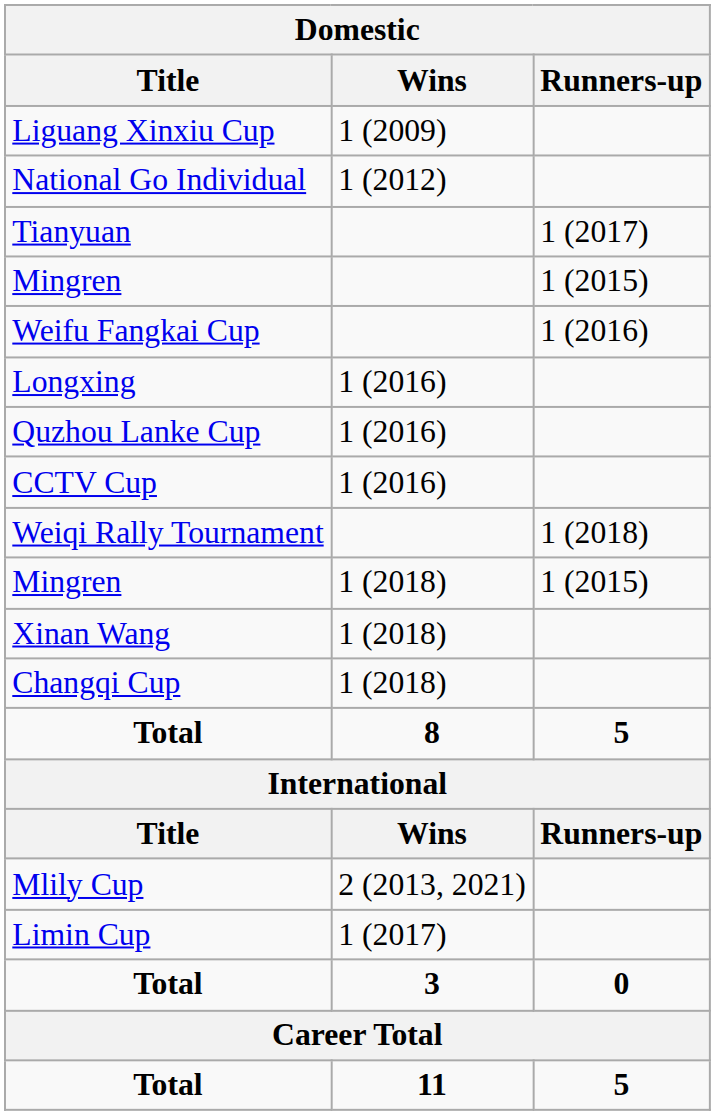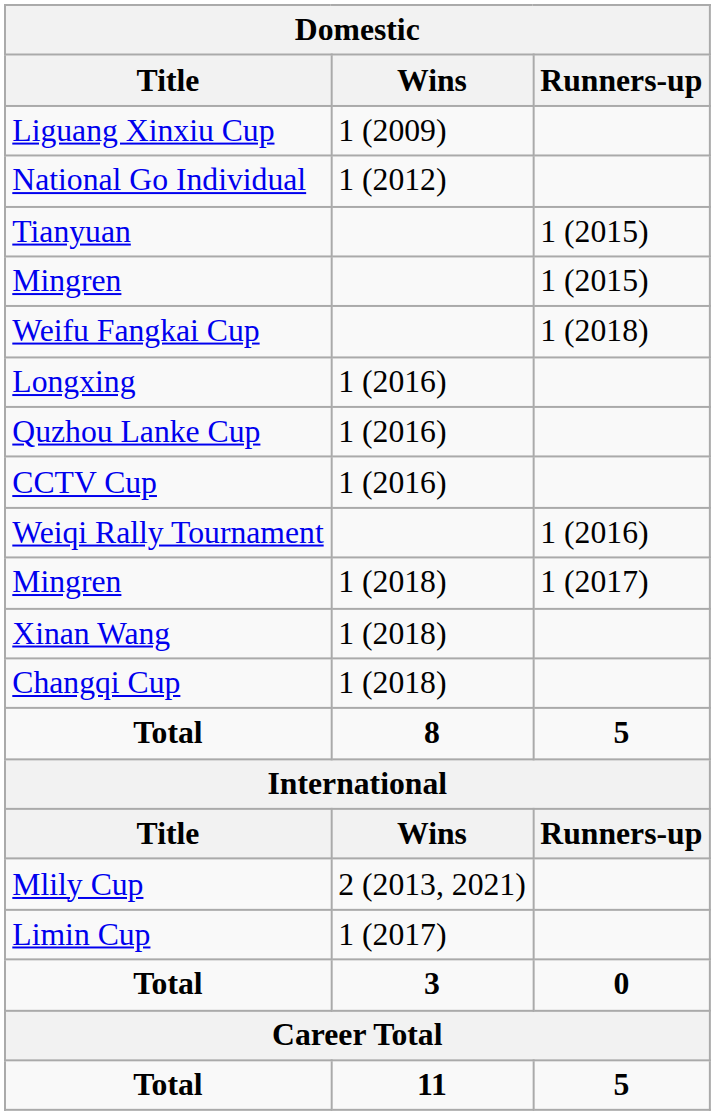 <table class="wikitable">
 <tr>
 <th colspan=3>Domestic</th>
 </tr>
 <tr>
 <th>Title</th>
 <th>Wins</th>
 <th>Runners-up</th>
 </tr>
 <tr>
 <td><a href='#'>Liguang Xinxiu Cup</a></td>
 <td>1 (2009)</td>
 <td></td>
 </tr>
 <tr>
 <td><a href='#'>National Go Individual</a></td>
 <td>1 (2012)</td>
 <td></td>
 </tr>
 <tr>
 <td><a href='#'>Tianyuan</a></td>
 <td></td>
-<td>1 (2017)</td>
+<td>1 (2015)</td>
 </tr>
 <tr>
 <td><a href='#'>Mingren</a></td>
 <td></td>
 <td>1 (2015)</td>
 </tr>
 <tr>
 <td><a href='#'>Weifu Fangkai Cup</a></td>
 <td></td>
-<td>1 (2016)</td>
+<td>1 (2018)</td>
 </tr>
 <tr>
 <td><a href='#'>Longxing</a></td>
 <td>1 (2016)</td>
 <td></td>
 </tr>
 <tr>
 <td><a href='#'>Quzhou Lanke Cup</a></td>
 <td>1 (2016)</td>
 <td></td>
 </tr>
 <tr>
 <td><a href='#'>CCTV Cup</a></td>
 <td>1 (2016)</td>
 <td></td>
 </tr>
 <tr>
 <td><a href='#'>Weiqi Rally Tournament</a></td>
 <td></td>
-<td>1 (2018)</td>
+<td>1 (2016)</td>
 </tr>
 <tr>
 <td><a href='#'>Mingren</a></td>
 <td>1 (2018)</td>
-<td>1 (2015)</td>
+<td>1 (2017)</td>
 </tr>
 <tr>
 <td><a href='#'>Xinan Wang</a></td>
 <td>1 (2018)</td>
 <td></td>
 </tr>
 <tr>
 <td><a href='#'>Changqi Cup</a></td>
 <td>1 (2018)</td>
 <td></td>
 </tr>
 <tr align="center">
 <td><strong>Total</strong></td>
 <td><strong>8</strong></td>
 <td><strong>5</strong></td>
 </tr>
 <tr>
 <th colspan=3>International</th>
 </tr>
 <tr>
 <th>Title</th>
 <th>Wins</th>
 <th>Runners-up</th>
 </tr>
 <tr>
 <td><a href='#'>Mlily Cup</a></td>
 <td>2 (2013, 2021)</td>
 <td></td>
 </tr>
 <tr>
 <td><a href='#'>Limin Cup</a></td>
 <td>1 (2017)</td>
 <td></td>
 </tr>
 <tr align="center">
 <td><strong>Total</strong></td>
 <td><strong>3</strong></td>
 <td><strong>0</strong></td>
 </tr>
 <tr>
 <th colspan=3>Career Total</th>
 </tr>
 <tr align="center">
 <td><strong>Total</strong></td>
 <td><strong>11</strong></td>
 <td><strong>5</strong></td>
 </tr>
 </table>
